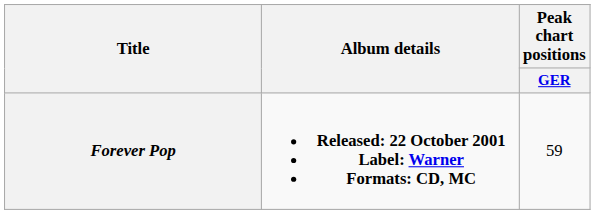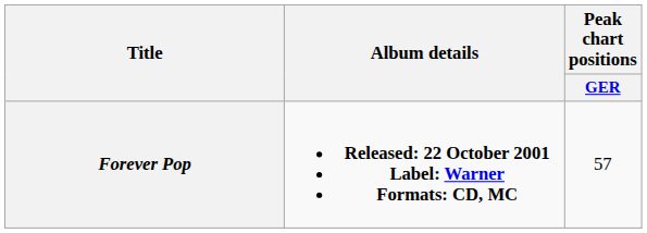 <table class="wikitable plainrowheaders" style="text-align:center;">
 <tr>
 <th scope="col" rowspan="2" style="width:15em;">Title</th>
 <th scope="col" rowspan="2" style="width:15em;">Album details</th>
 <th scope="col">Peak chart positions</th>
 </tr>
 <tr>
 <th scope="col" style="width:2em;font-size:90%;"><a href='#'>GER</a><br></th>
 </tr>
 <tr>
 <th scope="row"><em>Forever Pop</em></th>
 <td><strong><br><ul><li>Released: 22 October 2001</li><li>Label: <a href='#'>Warner</a></li><li>Formats: CD, MC</li></ul></strong></td>
-<td>59</td>
+<td>57</td>
 </tr>
 </table>
